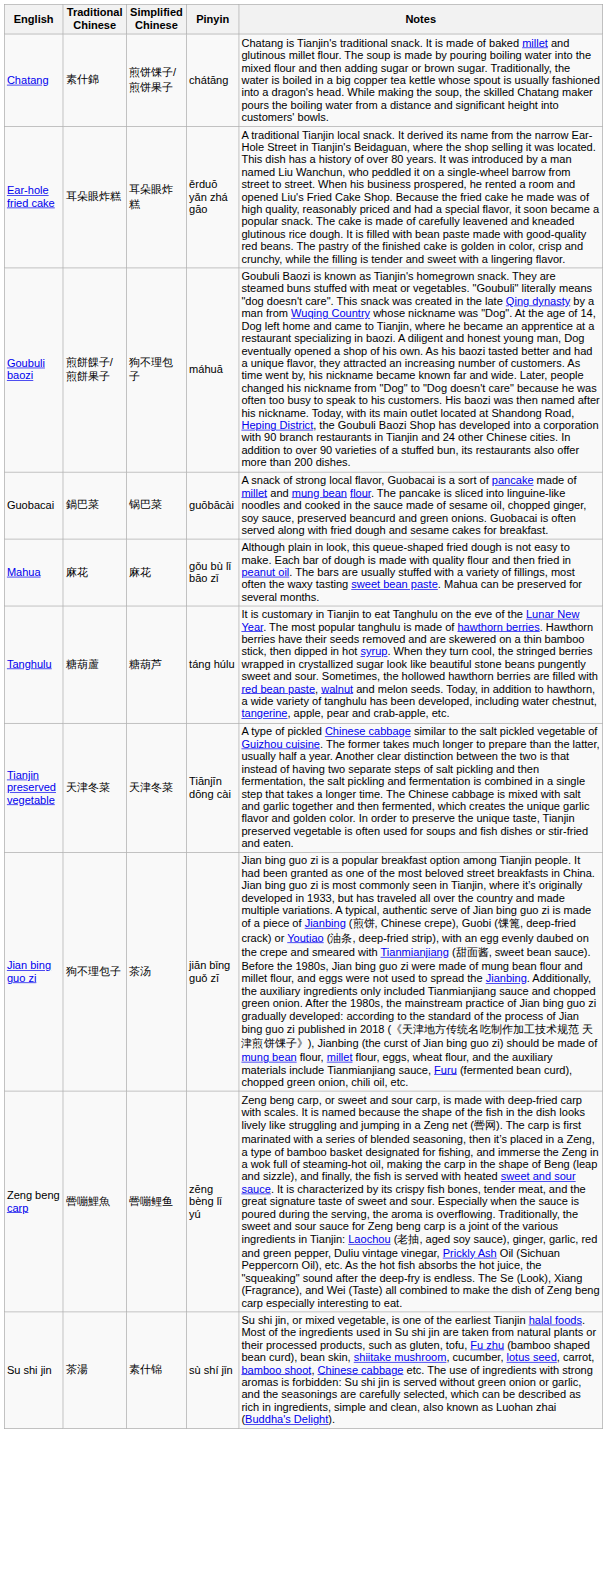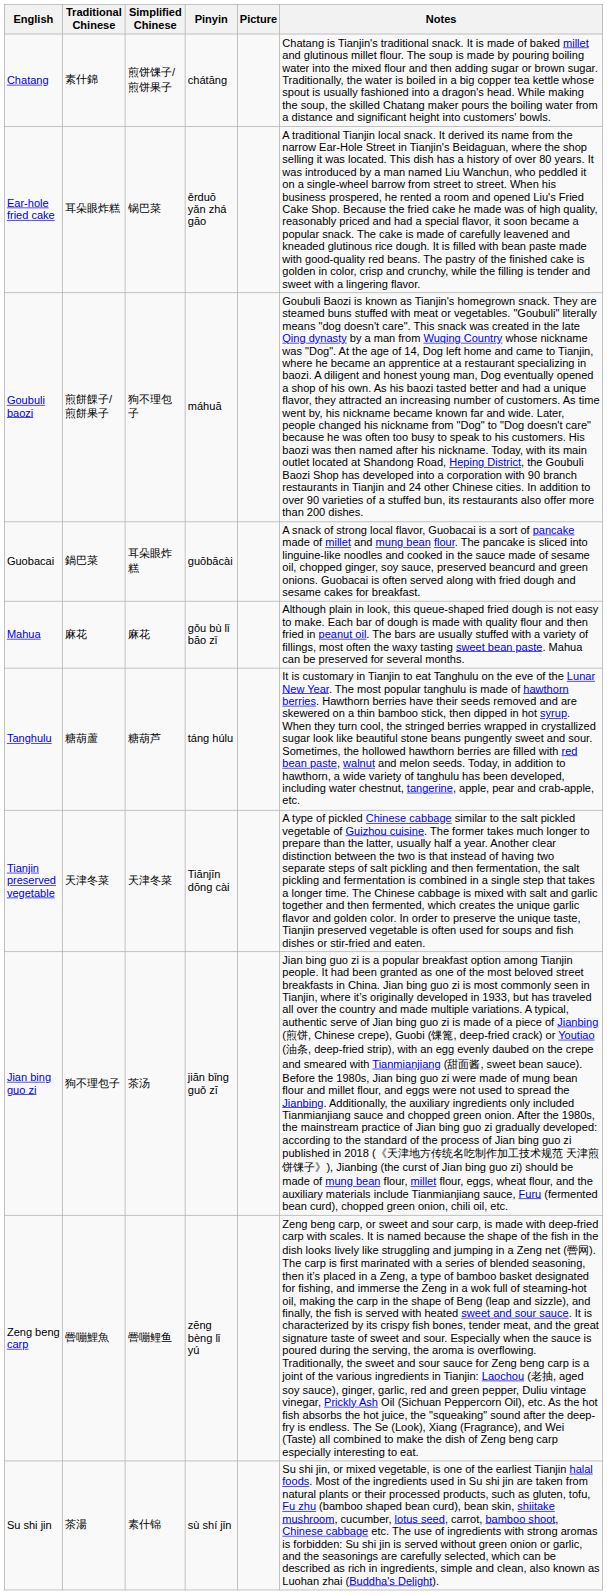 <table class="wikitable sortable">
 <tr>
 <th>English</th>
 <th>Traditional Chinese</th>
 <th>Simplified Chinese</th>
 <th>Pinyin</th>
+<th>Picture</th>
 <th>Notes</th>
 </tr>
 <tr>
 <td><a href='#'>Chatang</a></td>
 <td>素什錦</td>
 <td>煎饼馃子/煎饼果子</td>
 <td>chátāng</td>
+<td></td>
 <td>Chatang is Tianjin's traditional snack. It is made of baked <a href='#'>millet</a> and glutinous millet flour. The soup is made by pouring boiling water into the mixed flour and then adding sugar or brown sugar. Traditionally, the water is boiled in a big copper tea kettle whose spout is usually fashioned into a dragon's head. While making the soup, the skilled Chatang maker pours the boiling water from a distance and significant height into customers' bowls.</td>
 </tr>
 <tr>
 <td><a href='#'>Ear-hole fried cake</a></td>
 <td>耳朵眼炸糕</td>
-<td>耳朵眼炸糕</td>
+<td>锅巴菜</td>
 <td>ěrduō yǎn zhá gāo</td>
+<td></td>
 <td>A traditional Tianjin local snack. It derived its name from the narrow Ear-Hole Street in Tianjin's Beidaguan, where the shop selling it was located. This dish has a history of over 80 years. It was introduced by a man named Liu Wanchun, who peddled it on a single-wheel barrow from street to street. When his business prospered, he rented a room and opened Liu's Fried Cake Shop. Because the fried cake he made was of high quality, reasonably priced and had a special flavor, it soon became a popular snack. The cake is made of carefully leavened and kneaded glutinous rice dough. It is filled with bean paste made with good-quality red beans. The pastry of the finished cake is golden in color, crisp and crunchy, while the filling is tender and sweet with a lingering flavor.</td>
 </tr>
 <tr>
 <td><a href='#'>Goubuli</a> <a href='#'>baozi</a></td>
 <td>煎餅餜子/煎餅果子</td>
 <td>狗不理包子</td>
 <td>máhuā</td>
+<td></td>
 <td>Goubuli Baozi is known as Tianjin's homegrown snack. They are steamed buns stuffed with meat or vegetables. "Goubuli" literally means "dog doesn't care". This snack was created in the late <a href='#'>Qing dynasty</a> by a man from <a href='#'>Wuqing Country</a> whose nickname was "Dog". At the age of 14, Dog left home and came to Tianjin, where he became an apprentice at a restaurant specializing in baozi. A diligent and honest young man, Dog eventually opened a shop of his own. As his baozi tasted better and had a unique flavor, they attracted an increasing number of customers. As time went by, his nickname became known far and wide. Later, people changed his nickname from "Dog" to "Dog doesn't care" because he was often too busy to speak to his customers. His baozi was then named after his nickname. Today, with its main outlet located at Shandong Road, <a href='#'>Heping District</a>, the Goubuli Baozi Shop has developed into a corporation with 90 branch restaurants in Tianjin and 24 other Chinese cities. In addition to over 90 varieties of a stuffed bun, its restaurants also offer more than 200 dishes.</td>
 </tr>
 <tr>
 <td>Guobacai</td>
 <td>鍋巴菜</td>
-<td>锅巴菜</td>
+<td>耳朵眼炸糕</td>
 <td>guōbācài</td>
+<td></td>
 <td>A snack of strong local flavor, Guobacai is a sort of <a href='#'>pancake</a> made of <a href='#'>millet</a> and <a href='#'>mung bean</a> <a href='#'>flour</a>. The pancake is sliced into linguine-like noodles and cooked in the sauce made of sesame oil, chopped ginger, soy sauce, preserved beancurd and green onions. Guobacai is often served along with fried dough and sesame cakes for breakfast.</td>
 </tr>
 <tr>
 <td><a href='#'>Mahua</a></td>
 <td>麻花</td>
 <td>麻花</td>
 <td>gǒu bù lǐ bāo zǐ</td>
+<td></td>
 <td>Although plain in look, this queue-shaped fried dough is not easy to make. Each bar of dough is made with quality flour and then fried in <a href='#'>peanut oil</a>. The bars are usually stuffed with a variety of fillings, most often the waxy tasting <a href='#'>sweet bean paste</a>. Mahua can be preserved for several months.</td>
 </tr>
 <tr>
 <td><a href='#'>Tanghulu</a></td>
 <td>糖葫蘆</td>
 <td>糖葫芦</td>
 <td>táng húlu</td>
+<td></td>
 <td>It is customary in Tianjin to eat Tanghulu on the eve of the <a href='#'>Lunar New Year</a>. The most popular tanghulu is made of <a href='#'>hawthorn berries</a>. Hawthorn berries have their seeds removed and are skewered on a thin bamboo stick, then dipped in hot <a href='#'>syrup</a>. When they turn cool, the stringed berries wrapped in crystallized sugar look like beautiful stone beans pungently sweet and sour. Sometimes, the hollowed hawthorn berries are filled with <a href='#'>red bean paste</a>, <a href='#'>walnut</a> and melon seeds. Today, in addition to hawthorn, a wide variety of tanghulu has been developed, including water chestnut, <a href='#'>tangerine</a>, apple, pear and crab-apple, etc.</td>
 </tr>
 <tr>
 <td><a href='#'>Tianjin preserved vegetable</a></td>
 <td>天津冬菜</td>
 <td>天津冬菜</td>
 <td>Tiānjīn dōng cài</td>
+<td></td>
 <td>A type of pickled <a href='#'>Chinese cabbage</a> similar to the salt pickled vegetable of <a href='#'>Guizhou cuisine</a>. The former takes much longer to prepare than the latter, usually half a year. Another clear distinction between the two is that instead of having two separate steps of salt pickling and then fermentation, the salt pickling and fermentation is combined in a single step that takes a longer time. The Chinese cabbage is mixed with salt and garlic together and then fermented, which creates the unique garlic flavor and golden color. In order to preserve the unique taste, Tianjin preserved vegetable is often used for soups and fish dishes or stir-fried and eaten.</td>
 </tr>
 <tr>
 <td><a href='#'>Jian bing guo zi</a></td>
 <td>狗不理包子</td>
 <td>茶汤</td>
 <td>jiān bǐng guǒ zī</td>
+<td></td>
 <td>Jian bing guo zi is a popular breakfast option among Tianjin people. It had been granted as one of the most beloved street breakfasts in China. Jian bing guo zi is most commonly seen in Tianjin, where it’s originally developed in 1933, but has traveled all over the country and made multiple variations. A typical, authentic serve of Jian bing guo zi is made of a piece of <a href='#'>Jianbing</a> (煎饼, Chinese crepe), Guobi (馃篦, deep-fried crack) or <a href='#'>Youtiao</a> (油条, deep-fried strip), with an egg evenly daubed on the crepe and smeared with <a href='#'>Tianmianjiang</a> (甜面酱, sweet bean sauce).<br>Before the 1980s, Jian bing guo zi were made of mung bean flour and millet flour, and eggs were not used to spread the <a href='#'>Jianbing</a>. Additionally, the auxiliary ingredients only included Tianmianjiang sauce and chopped green onion. After the 1980s, the mainstream practice of Jian bing guo zi gradually developed: according to the standard of the process of Jian bing guo zi published in 2018 (《天津地方传统名吃制作加工技术规范 天津煎饼馃子》), Jianbing (the curst of Jian bing guo zi) should be made of <a href='#'>mung bean</a> flour, <a href='#'>millet</a> flour, eggs, wheat flour, and the auxiliary materials include Tianmianjiang sauce, <a href='#'>Furu</a> (fermented bean curd), chopped green onion, chili oil, etc.</td>
 </tr>
 <tr>
 <td>Zeng beng <a href='#'>carp</a></td>
 <td>罾嘣鯉魚</td>
 <td>罾嘣鲤鱼</td>
 <td>zēng bèng lǐ yú</td>
+<td></td>
 <td>Zeng beng carp, or sweet and sour carp, is made with deep-fried carp with scales. It is named because the shape of the fish in the dish looks lively like struggling and jumping in a Zeng net (罾网). The carp is first marinated with a series of blended seasoning, then it’s placed in a Zeng, a type of bamboo basket designated for fishing, and immerse the Zeng in a wok full of steaming-hot oil, making the carp in the shape of Beng (leap and sizzle), and finally, the fish is served with heated <a href='#'>sweet and sour sauce</a>. It is characterized by its crispy fish bones, tender meat, and the great signature taste of sweet and sour. Especially when the sauce is poured during the serving, the aroma is overflowing. Traditionally, the sweet and sour sauce for Zeng beng carp is a joint of the various ingredients in Tianjin: <a href='#'>Laochou</a> (老抽, aged soy sauce), ginger, garlic, red and green pepper, Duliu vintage vinegar, <a href='#'>Prickly Ash</a> Oil (Sichuan Peppercorn Oil), etc. As the hot fish absorbs the hot juice, the "squeaking" sound after the deep-fry is endless. The Se (Look), Xiang (Fragrance), and Wei (Taste) all combined to make the dish of Zeng beng carp especially interesting to eat.</td>
 </tr>
 <tr>
 <td>Su shi jin</td>
 <td>茶湯</td>
 <td>素什锦</td>
 <td>sù shí jǐn</td>
+<td></td>
 <td>Su shi jin, or mixed vegetable, is one of the earliest Tianjin <a href='#'>halal foods</a>. Most of the ingredients used in Su shi jin are taken from natural plants or their processed products, such as gluten, tofu, <a href='#'>Fu zhu</a> (bamboo shaped bean curd), bean skin, <a href='#'>shiitake mushroom</a>, cucumber, <a href='#'>lotus seed</a>, carrot, <a href='#'>bamboo shoot</a>, <a href='#'>Chinese cabbage</a> etc. The use of ingredients with strong aromas is forbidden: Su shi jin is served without green onion or garlic, and the seasonings are carefully selected, which can be described as rich in ingredients, simple and clean, also known as Luohan zhai (<a href='#'>Buddha's Delight</a>).</td>
 </tr>
 </table>
